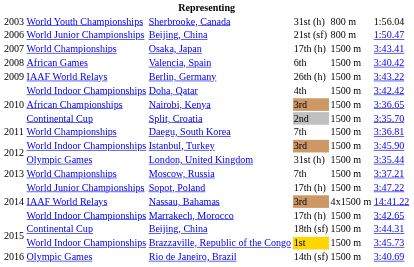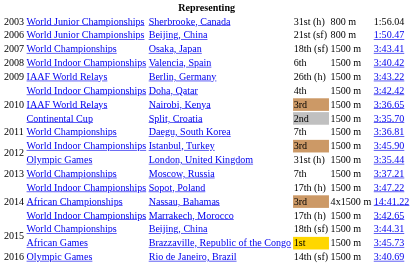 <table>
 <tr>
 <th colspan="6">Representing </th>
 </tr>
 <tr>
 <td>2003</td>
-<td><a href='#'>World Youth Championships</a></td>
+<td><a href='#'>World Junior Championships</a></td>
 <td><a href='#'>Sherbrooke, Canada</a></td>
 <td>31st (h)</td>
 <td>800 m</td>
 <td>1:56.04</td>
 </tr>
 <tr>
 <td>2006</td>
 <td><a href='#'>World Junior Championships</a></td>
 <td><a href='#'>Beijing, China</a></td>
 <td>21st (sf)</td>
 <td>800 m</td>
 <td><a href='#'>1:50.47</a></td>
 </tr>
 <tr>
 <td>2007</td>
 <td><a href='#'>World Championships</a></td>
 <td><a href='#'>Osaka, Japan</a></td>
-<td>17th (h)</td>
+<td>18th (sf)</td>
 <td>1500 m</td>
 <td><a href='#'>3:43.41</a></td>
 </tr>
 <tr>
 <td>2008</td>
-<td><a href='#'>African Games</a></td>
+<td><a href='#'>World Indoor Championships</a></td>
 <td><a href='#'>Valencia, Spain</a></td>
 <td>6th</td>
 <td>1500 m</td>
 <td><a href='#'>3:40.42</a></td>
 </tr>
 <tr>
 <td>2009</td>
 <td><a href='#'>IAAF World Relays</a></td>
 <td><a href='#'>Berlin, Germany</a></td>
 <td>26th (h)</td>
 <td>1500 m</td>
 <td><a href='#'>3:43.22</a></td>
 </tr>
 <tr>
 <td rowspan=3>2010</td>
 <td><a href='#'>World Indoor Championships</a></td>
 <td><a href='#'>Doha, Qatar</a></td>
 <td>4th</td>
 <td>1500 m</td>
 <td><a href='#'>3:42.42</a></td>
 </tr>
 <tr>
-<td><a href='#'>African Championships</a></td>
+<td><a href='#'>IAAF World Relays</a></td>
 <td><a href='#'>Nairobi, Kenya</a></td>
 <td bgcolor=cc9966>3rd</td>
 <td>1500 m</td>
 <td><a href='#'>3:36.65</a></td>
 </tr>
 <tr>
 <td><a href='#'>Continental Cup</a></td>
 <td><a href='#'>Split, Croatia</a></td>
 <td bgcolor=silver>2nd</td>
 <td>1500 m</td>
 <td><a href='#'>3:35.70</a></td>
 </tr>
 <tr>
 <td>2011</td>
 <td><a href='#'>World Championships</a></td>
 <td><a href='#'>Daegu, South Korea</a></td>
 <td>7th</td>
 <td>1500 m</td>
 <td><a href='#'>3:36.81</a></td>
 </tr>
 <tr>
 <td rowspan=2>2012</td>
 <td><a href='#'>World Indoor Championships</a></td>
 <td><a href='#'>Istanbul, Turkey</a></td>
 <td bgcolor=cc9966>3rd</td>
 <td>1500 m</td>
 <td><a href='#'>3:45.90</a></td>
 </tr>
 <tr>
 <td><a href='#'>Olympic Games</a></td>
 <td><a href='#'>London, United Kingdom</a></td>
 <td>31st (h)</td>
 <td>1500 m</td>
 <td><a href='#'>3:35.44</a></td>
 </tr>
 <tr>
 <td>2013</td>
 <td><a href='#'>World Championships</a></td>
 <td><a href='#'>Moscow, Russia</a></td>
 <td>7th</td>
 <td>1500 m</td>
 <td><a href='#'>3:37.21</a></td>
 </tr>
 <tr>
 <td rowspan=3>2014</td>
-<td><a href='#'>World Junior Championships</a></td>
+<td><a href='#'>World Indoor Championships</a></td>
 <td><a href='#'>Sopot, Poland</a></td>
 <td>17th (h)</td>
 <td>1500 m</td>
 <td><a href='#'>3:47.22</a></td>
 </tr>
 <tr>
-<td><a href='#'>IAAF World Relays</a></td>
+<td><a href='#'>African Championships</a></td>
 <td><a href='#'>Nassau, Bahamas</a></td>
 <td bgcolor=cc9966>3rd</td>
 <td>4x1500 m</td>
 <td><a href='#'>14:41.22</a></td>
 </tr>
 <tr>
 <td><a href='#'>World Indoor Championships</a></td>
 <td><a href='#'>Marrakech, Morocco</a></td>
 <td>17th (h)</td>
 <td>1500 m</td>
 <td><a href='#'>3:42.65</a></td>
 </tr>
 <tr>
 <td rowspan=2>2015</td>
-<td><a href='#'>Continental Cup</a></td>
+<td><a href='#'>World Championships</a></td>
 <td><a href='#'>Beijing, China</a></td>
 <td>18th (sf)</td>
 <td>1500 m</td>
 <td><a href='#'>3:44.31</a></td>
 </tr>
 <tr>
-<td><a href='#'>World Indoor Championships</a></td>
+<td><a href='#'>African Games</a></td>
 <td><a href='#'>Brazzaville, Republic of the Congo</a></td>
 <td bgcolor=gold>1st</td>
 <td>1500 m</td>
 <td><a href='#'>3:45.73</a></td>
 </tr>
 <tr>
 <td>2016</td>
 <td><a href='#'>Olympic Games</a></td>
 <td><a href='#'>Rio de Janeiro, Brazil</a></td>
 <td>14th (sf)</td>
 <td>1500 m</td>
 <td><a href='#'>3:40.69</a></td>
 </tr>
 </table>
